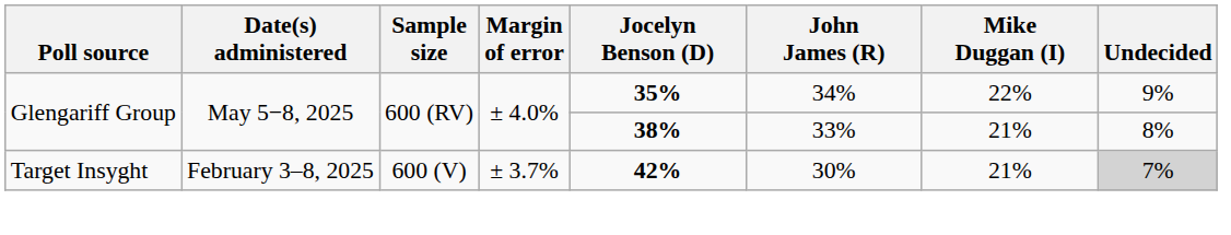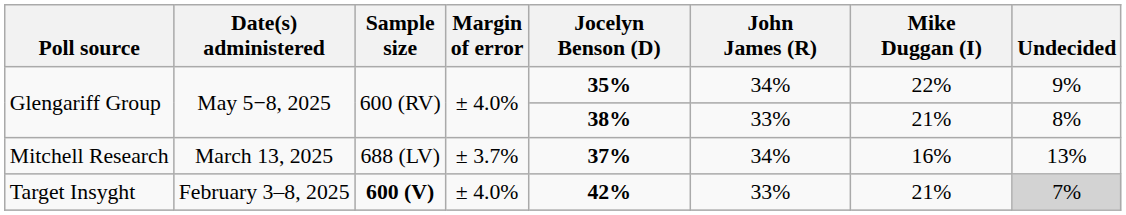 <table class="wikitable" style="font-size:90%;text-align:center;">
 <tr valign=bottom>
 <th>Poll source</th>
 <th>Date(s)<br>administered</th>
 <th>Sample<br>size</th>
 <th>Margin<br>of error</th>
 <th style="width:100px;">Jocelyn<br>Benson (D)</th>
 <th style="width:100px;">John<br>James (R)</th>
 <th style="width:100px;">Mike<br>Duggan (I)</th>
 <th>Undecided</th>
 </tr>
 <tr>
 <td style="text-align:left;" rowspan="2">Glengariff Group</td>
 <td rowspan="2">May 5−8, 2025</td>
 <td rowspan="2">600 (RV)</td>
 <td rowspan="2">± 4.0%</td>
 <td><strong>35%</strong></td>
 <td>34%</td>
 <td>22%</td>
 <td>9%</td>
 </tr>
 <tr>
 <td><strong>38%</strong></td>
 <td>33%</td>
 <td>21%</td>
 <td>8%</td>
 </tr>
 <tr>
+<td style="text-align:left;">Mitchell Research</td>
+<td>March 13, 2025</td>
+<td>688 (LV)</td>
+<td>± 3.7%</td>
+<td><strong>37%</strong></td>
+<td>34%</td>
+<td>16%</td>
+<td>13%</td>
+</tr>
+<tr>
 <td style="text-align:left;">Target Insyght</td>
 <td>February 3–8, 2025</td>
-<td>600 (V)</td>
-<td>± 3.7%</td>
+<td><strong>600 (V)</strong></td>
+<td>± 4.0%</td>
 <td><strong>42%</strong></td>
-<td>30%</td>
+<td>33%</td>
 <td>21%</td>
 <td style="background: lightgrey;">7%</td>
 </tr>
 </table>
